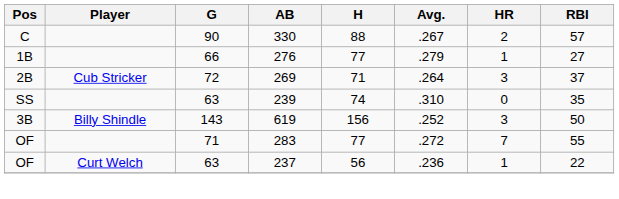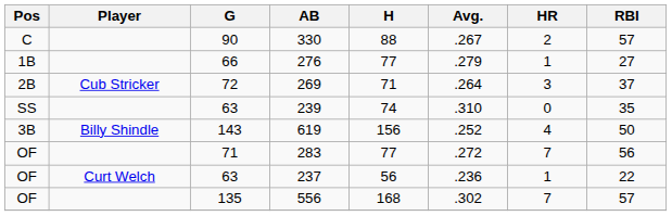 <table class="wikitable sortable">
 <tr>
 <th bgcolor="#DDDDFF" width="5%">Pos</th>
 <th bgcolor="#DDDDFF" width="16%">Player</th>
 <th bgcolor="#DDDDFF" width="9%">G</th>
 <th bgcolor="#DDDDFF" width="9%">AB</th>
 <th bgcolor="#DDDDFF" width="9%">H</th>
 <th bgcolor="#DDDDFF" width="9%">Avg.</th>
 <th bgcolor="#DDDDFF" width="9%">HR</th>
 <th bgcolor="#DDDDFF" width="9%">RBI</th>
 </tr>
 <tr align="center">
 <td>C</td>
 <td></td>
 <td>90</td>
 <td>330</td>
 <td>88</td>
 <td>.267</td>
 <td>2</td>
 <td>57</td>
 </tr>
 <tr align="center">
 <td>1B</td>
 <td></td>
 <td>66</td>
 <td>276</td>
 <td>77</td>
 <td>.279</td>
 <td>1</td>
 <td>27</td>
 </tr>
 <tr align="center">
 <td>2B</td>
 <td><a href='#'>Cub Stricker</a></td>
 <td>72</td>
 <td>269</td>
 <td>71</td>
 <td>.264</td>
 <td>3</td>
 <td>37</td>
 </tr>
 <tr align=center>
 <td>SS</td>
 <td></td>
 <td>63</td>
 <td>239</td>
 <td>74</td>
 <td>.310</td>
 <td>0</td>
 <td>35</td>
 </tr>
 <tr align="center">
 <td>3B</td>
 <td><a href='#'>Billy Shindle</a></td>
 <td>143</td>
 <td>619</td>
 <td>156</td>
 <td>.252</td>
-<td>3</td>
+<td>4</td>
 <td>50</td>
 </tr>
 <tr align=center>
 <td>OF</td>
 <td></td>
 <td>71</td>
 <td>283</td>
 <td>77</td>
 <td>.272</td>
 <td>7</td>
-<td>55</td>
+<td>56</td>
 </tr>
 <tr align="center">
 <td>OF</td>
 <td><a href='#'>Curt Welch</a></td>
 <td>63</td>
 <td>237</td>
 <td>56</td>
 <td>.236</td>
 <td>1</td>
 <td>22</td>
 </tr>
+<tr align=center>
+<td>OF</td>
+<td></td>
+<td>135</td>
+<td>556</td>
+<td>168</td>
+<td>.302</td>
+<td>7</td>
+<td>57</td>
+</tr>
 <tr align="center">
 </tr>
 </table>
